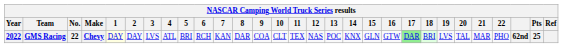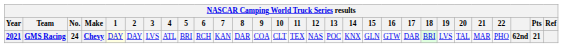 <table class="wikitable" style="text-align:center; font-size:75%">
 <tr>
 <th colspan=29><a href='#'>NASCAR Camping World Truck Series</a> results</th>
 </tr>
 <tr>
 <th>Year</th>
 <th>Team</th>
 <th>No.</th>
 <th>Make</th>
 <th>1</th>
 <th>2</th>
 <th>3</th>
 <th>4</th>
 <th>5</th>
 <th>6</th>
 <th>7</th>
 <th>8</th>
 <th>9</th>
 <th>10</th>
 <th>11</th>
 <th>12</th>
 <th>13</th>
 <th>14</th>
 <th>15</th>
 <th>16</th>
 <th>17</th>
 <th>18</th>
 <th>19</th>
 <th>20</th>
 <th>21</th>
 <th>22</th>
 <th></th>
 <th>Pts</th>
 <th>Ref</th>
 </tr>
 <tr>
-<th><a href='#'>2022</a></th>
+<th><a href='#'>2021</a></th>
 <th><a href='#'>GMS Racing</a></th>
-<th>22</th>
+<th>24</th>
 <th><a href='#'>Chevy</a></th>
 <td style="background: lightyellow;"><a href='#'>DAY</a></td>
 <td><a href='#'>DAY</a></td>
 <td><a href='#'>LVS</a></td>
 <td><a href='#'>ATL</a></td>
 <td><a href='#'>BRI</a></td>
 <td><a href='#'>RCH</a></td>
 <td><a href='#'>KAN</a></td>
 <td><a href='#'>DAR</a></td>
 <td><a href='#'>COA</a></td>
 <td><a href='#'>CLT</a></td>
 <td><a href='#'>TEX</a></td>
 <td><a href='#'>NAS</a></td>
 <td><a href='#'>POC</a></td>
 <td><a href='#'>KNX</a></td>
 <td><a href='#'>GLN</a></td>
 <td><a href='#'>GTW</a></td>
-<td style="background: lightgreen;"><a href='#'>DAR</a></td>
+<td><a href='#'>DAR</a></td>
 <td style="background:#DFFFDF;"><a href='#'>BRI</a><br></td>
 <td><a href='#'>LVS</a></td>
 <td><a href='#'>TAL</a></td>
 <td><a href='#'>MAR</a></td>
 <td><a href='#'>PHO</a></td>
 <th>62nd</th>
-<th>25</th>
+<th>21</th>
 <th></th>
 </tr>
 </table>
